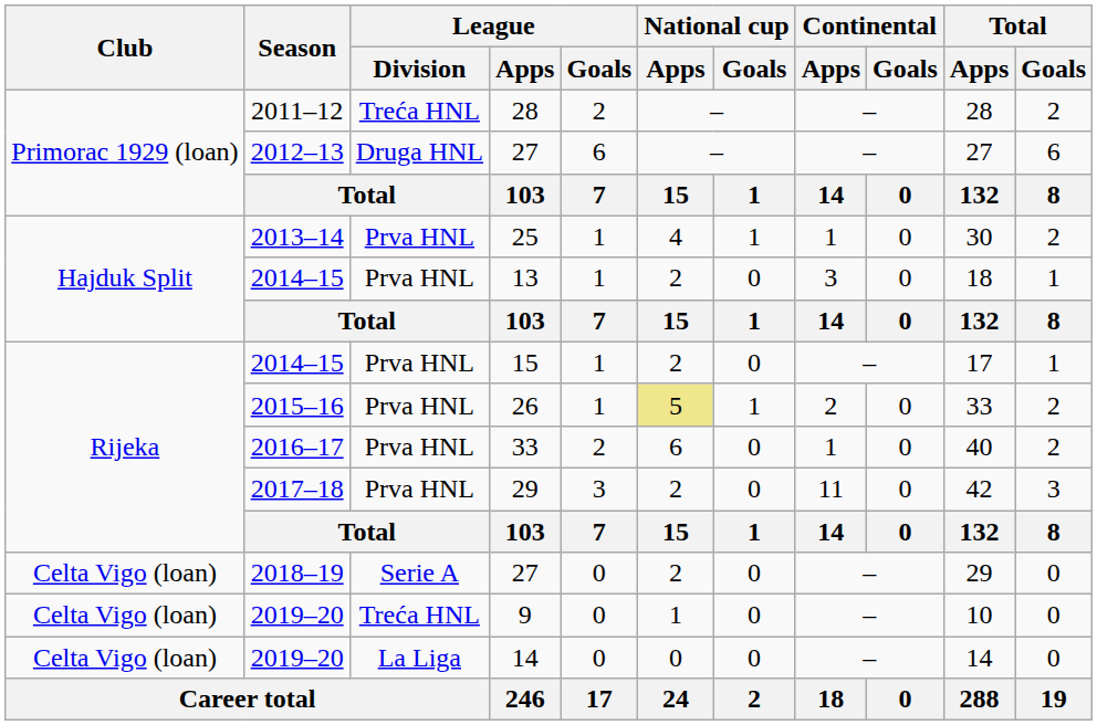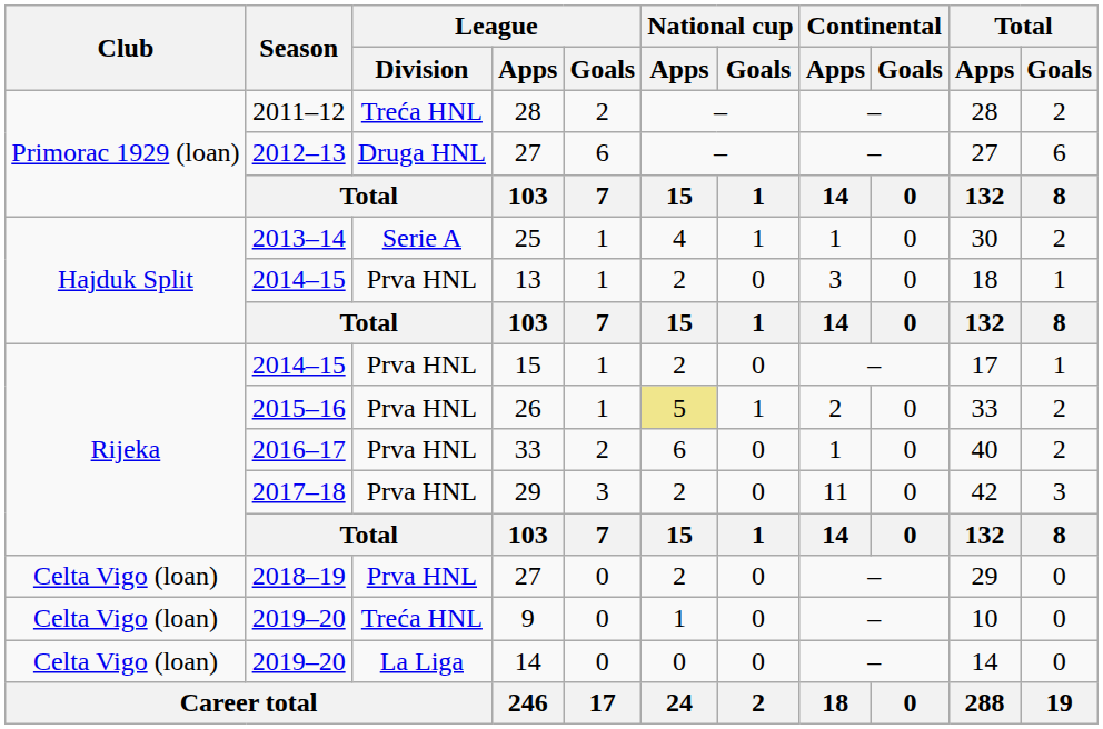 <table class="wikitable" style="font-size:100%; text-align: center">
 <tr>
 <th rowspan="2">Club</th>
 <th rowspan="2">Season</th>
 <th colspan="3">League</th>
 <th colspan="2">National cup</th>
 <th colspan="2">Continental</th>
 <th colspan="2">Total</th>
 </tr>
 <tr>
 <th>Division</th>
 <th>Apps</th>
 <th>Goals</th>
 <th>Apps</th>
 <th>Goals</th>
 <th>Apps</th>
 <th>Goals</th>
 <th>Apps</th>
 <th>Goals</th>
 </tr>
 <tr>
 <td rowspan="3"><a href='#'>Primorac 1929</a> (loan)</td>
 <td>2011–12</td>
 <td><a href='#'>Treća HNL</a></td>
 <td>28</td>
 <td>2</td>
 <td colspan="2">–</td>
 <td colspan="2">–</td>
 <td>28</td>
 <td>2</td>
 </tr>
 <tr>
 <td><a href='#'>2012–13</a></td>
 <td><a href='#'>Druga HNL</a></td>
 <td>27</td>
 <td>6</td>
 <td colspan="2">–</td>
 <td colspan="2">–</td>
 <td>27</td>
 <td>6</td>
 </tr>
 <tr>
 <th colspan="2">Total</th>
 <th>103</th>
 <th>7</th>
 <th>15</th>
 <th>1</th>
 <th>14</th>
 <th>0</th>
 <th>132</th>
 <th>8</th>
 </tr>
 <tr>
 <td rowspan="3"><a href='#'>Hajduk Split</a></td>
 <td><a href='#'>2013–14</a></td>
-<td><a href='#'>Prva HNL</a></td>
+<td><a href='#'>Serie A</a></td>
 <td>25</td>
 <td>1</td>
 <td>4</td>
 <td>1</td>
 <td>1</td>
 <td>0</td>
 <td>30</td>
 <td>2</td>
 </tr>
 <tr>
 <td><a href='#'>2014–15</a></td>
 <td>Prva HNL</td>
 <td>13</td>
 <td>1</td>
 <td>2</td>
 <td>0</td>
 <td>3</td>
 <td>0</td>
 <td>18</td>
 <td>1</td>
 </tr>
 <tr>
 <th colspan="2">Total</th>
 <th>103</th>
 <th>7</th>
 <th>15</th>
 <th>1</th>
 <th>14</th>
 <th>0</th>
 <th>132</th>
 <th>8</th>
 </tr>
 <tr>
 <td rowspan="5"><a href='#'>Rijeka</a></td>
 <td><a href='#'>2014–15</a></td>
 <td>Prva HNL</td>
 <td>15</td>
 <td>1</td>
 <td>2</td>
 <td>0</td>
 <td colspan="2">–</td>
 <td>17</td>
 <td>1</td>
 </tr>
 <tr>
 <td><a href='#'>2015–16</a></td>
 <td>Prva HNL</td>
 <td>26</td>
 <td>1</td>
 <td style="background: khaki;">5</td>
 <td>1</td>
 <td>2</td>
 <td>0</td>
 <td>33</td>
 <td>2</td>
 </tr>
 <tr>
 <td><a href='#'>2016–17</a></td>
 <td>Prva HNL</td>
 <td>33</td>
 <td>2</td>
 <td>6</td>
 <td>0</td>
 <td>1</td>
 <td>0</td>
 <td>40</td>
 <td>2</td>
 </tr>
 <tr>
 <td><a href='#'>2017–18</a></td>
 <td>Prva HNL</td>
 <td>29</td>
 <td>3</td>
 <td>2</td>
 <td>0</td>
 <td>11</td>
 <td>0</td>
 <td>42</td>
 <td>3</td>
 </tr>
 <tr>
 <th colspan="2">Total</th>
 <th>103</th>
 <th>7</th>
 <th>15</th>
 <th>1</th>
 <th>14</th>
 <th>0</th>
 <th>132</th>
 <th>8</th>
 </tr>
 <tr>
 <td><a href='#'>Celta Vigo</a> (loan)</td>
 <td><a href='#'>2018–19</a></td>
-<td><a href='#'>Serie A</a></td>
+<td><a href='#'>Prva HNL</a></td>
 <td>27</td>
 <td>0</td>
 <td>2</td>
 <td>0</td>
 <td colspan="2">–</td>
 <td>29</td>
 <td>0</td>
 </tr>
 <tr>
 <td><a href='#'>Celta Vigo</a> (loan)</td>
 <td><a href='#'>2019–20</a></td>
 <td><a href='#'>Treća HNL</a></td>
 <td>9</td>
 <td>0</td>
 <td>1</td>
 <td>0</td>
 <td colspan="2">–</td>
 <td>10</td>
 <td>0</td>
 </tr>
 <tr>
 <td><a href='#'>Celta Vigo</a> (loan)</td>
 <td><a href='#'>2019–20</a></td>
 <td><a href='#'>La Liga</a></td>
 <td>14</td>
 <td>0</td>
 <td>0</td>
 <td>0</td>
 <td colspan="2">–</td>
 <td>14</td>
 <td>0</td>
 </tr>
 <tr>
 <th colspan="3">Career total</th>
 <th>246</th>
 <th>17</th>
 <th>24</th>
 <th>2</th>
 <th>18</th>
 <th>0</th>
 <th>288</th>
 <th>19</th>
 </tr>
 </table>
